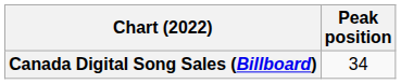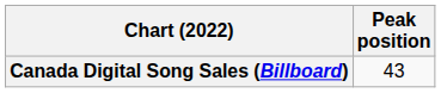 <table class="wikitable plainrowheaders" style="text-align:center">
 <tr>
 <th scope="col">Chart (2022)</th>
 <th scope="col">Peak<br>position</th>
 </tr>
 <tr>
 <th scope="row">Canada Digital Song Sales (<em><a href='#'>Billboard</a></em>)</th>
-<td>34</td>
+<td>43</td>
 </tr>
 </table>
